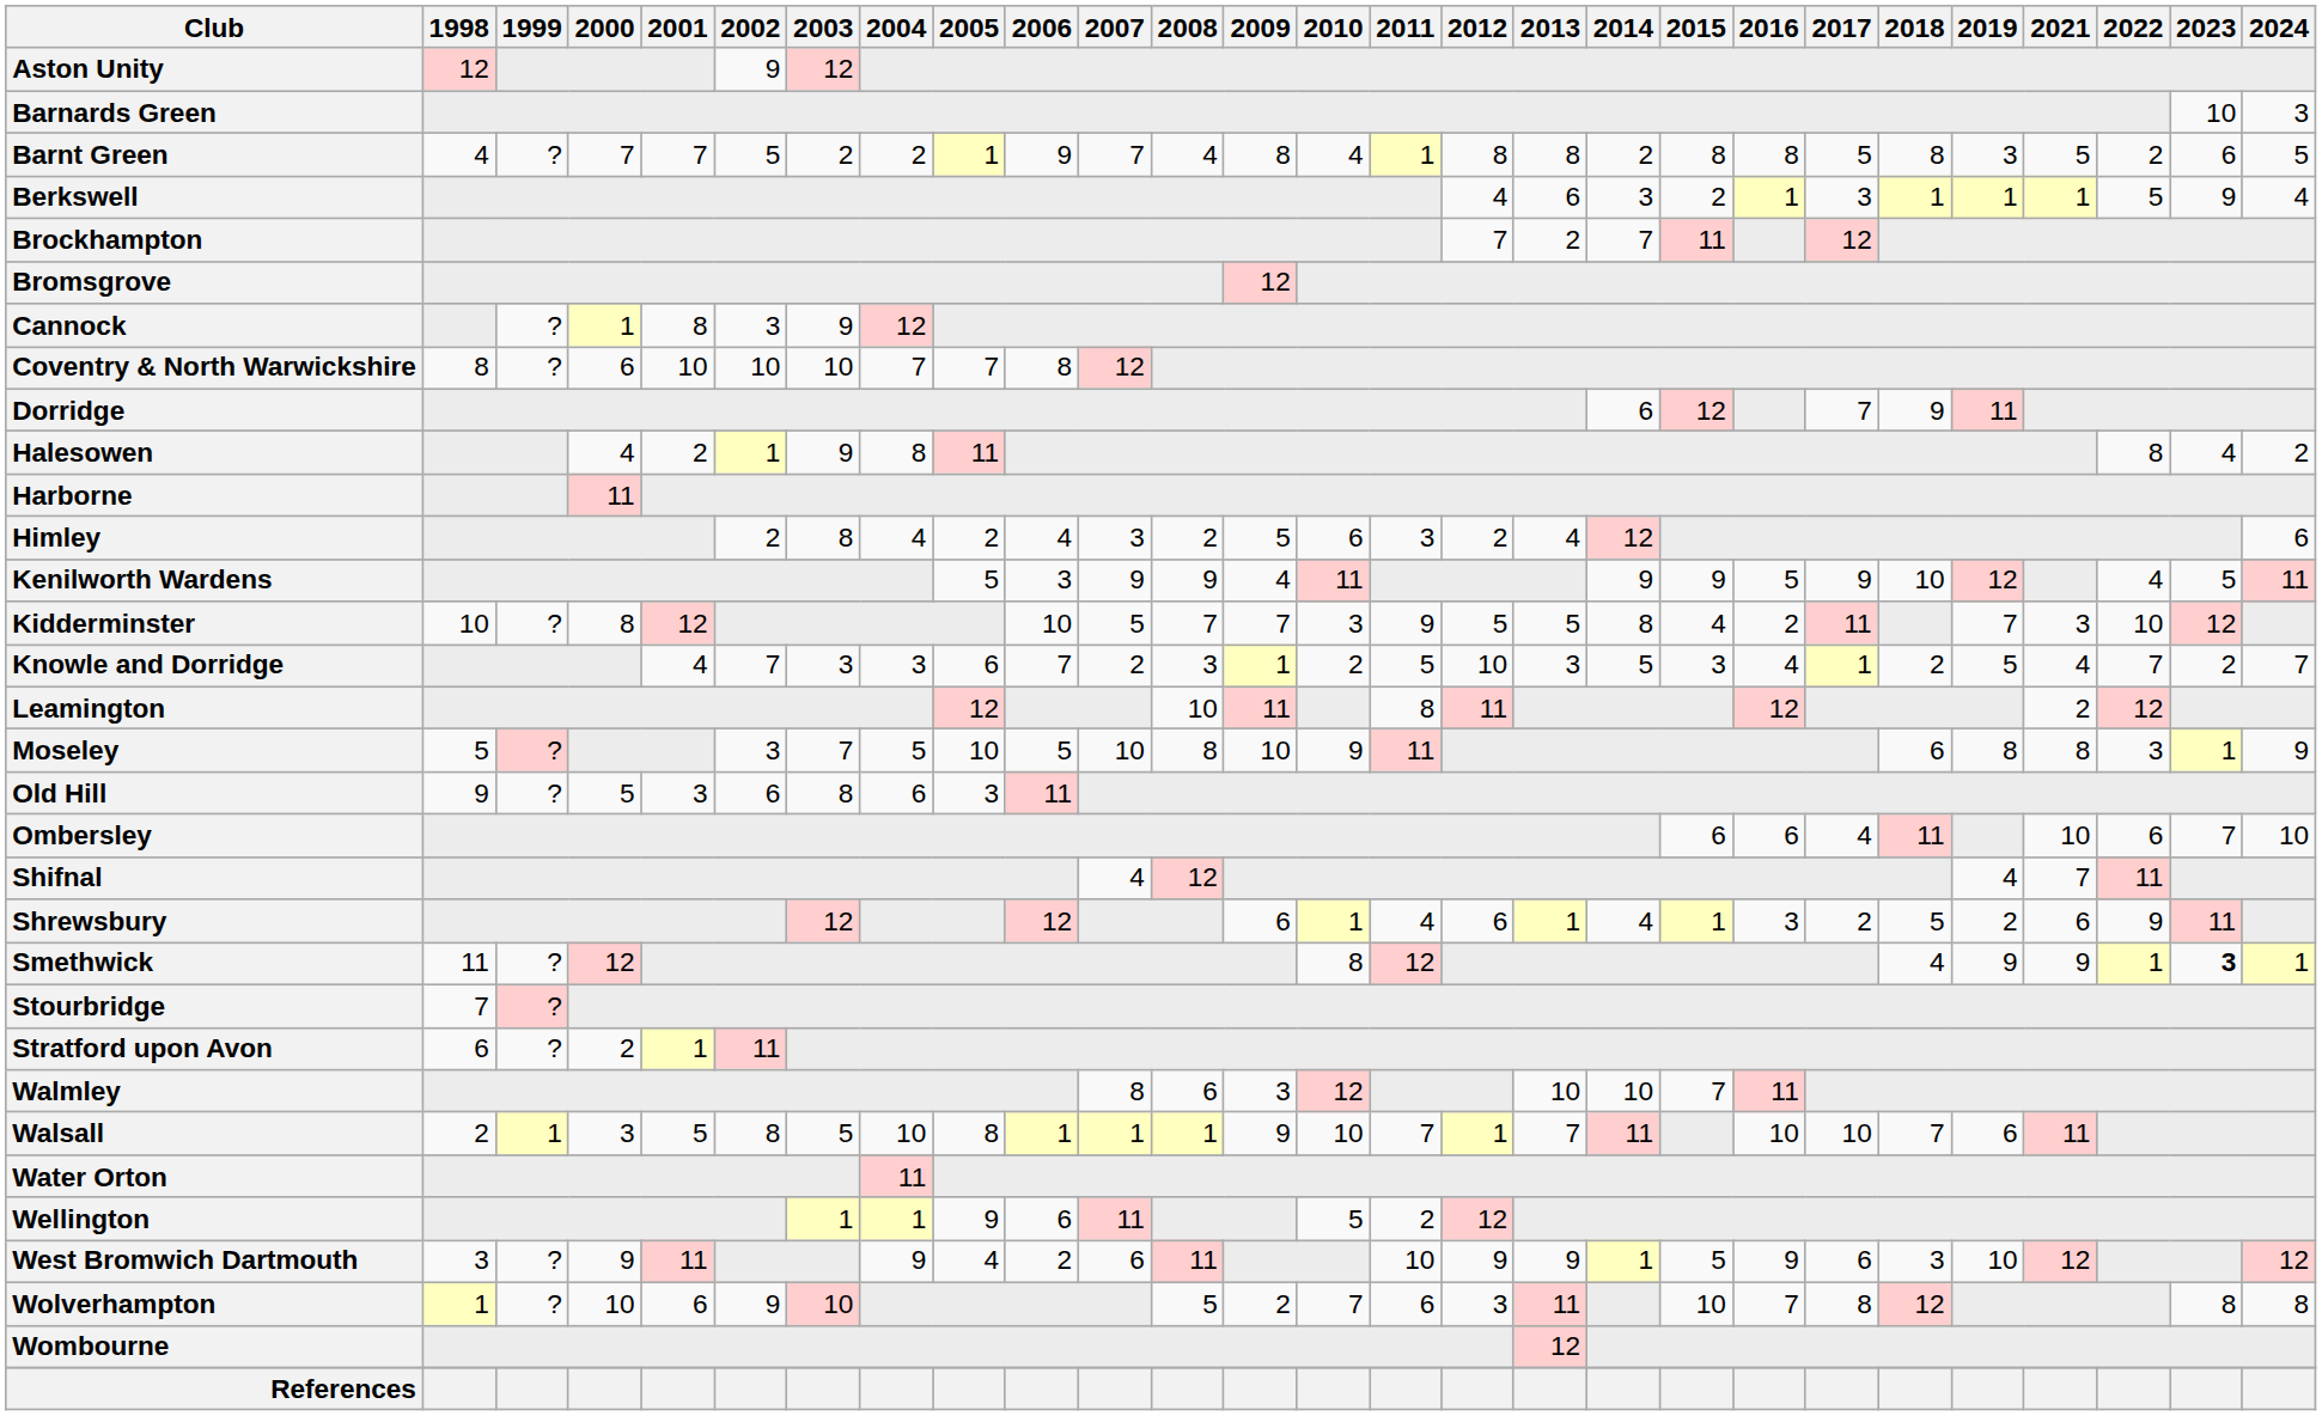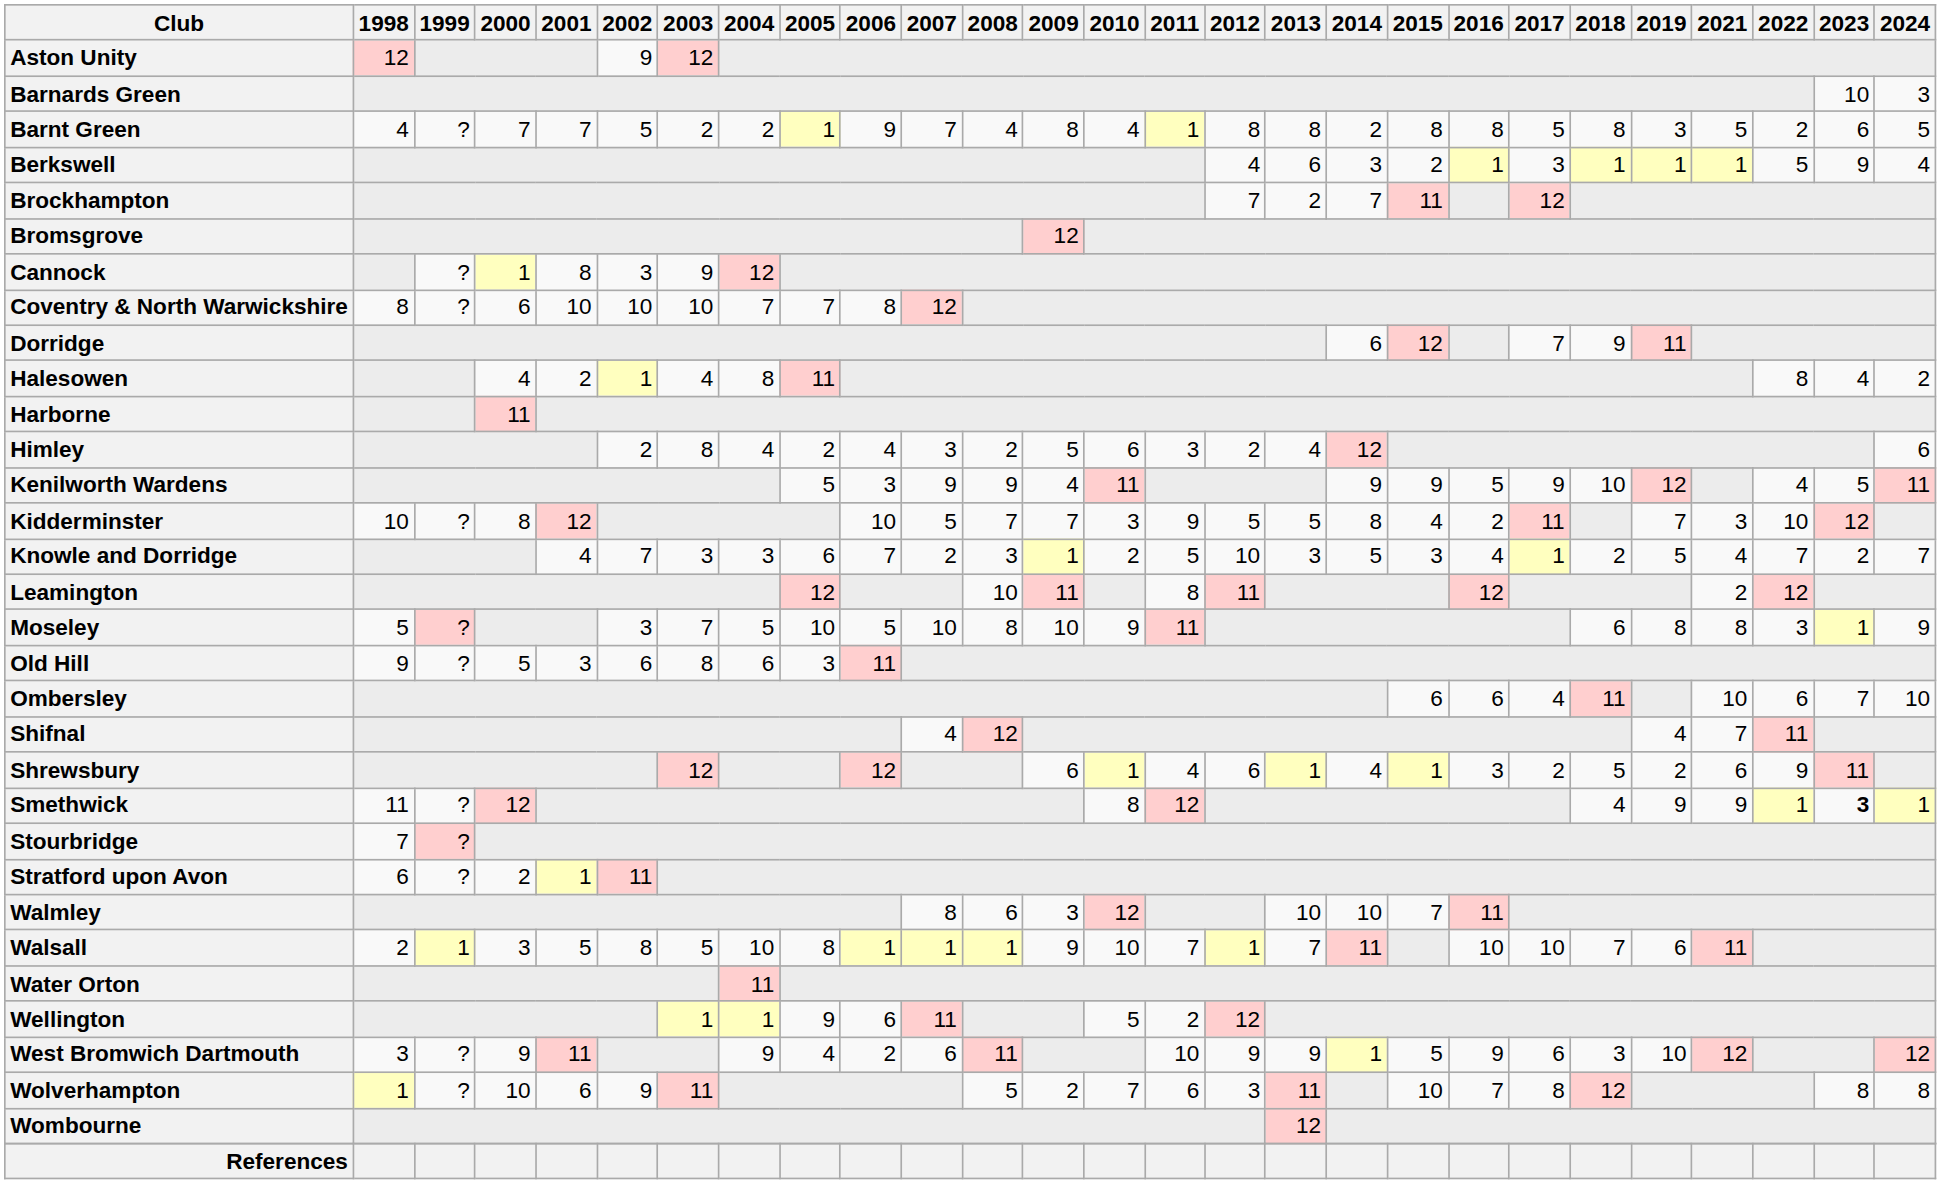 <table class="wikitable plainrowheaders" style="font-size:85%; text-align: right;">
 <tr>
 <th scope="col">Club</th>
 <th scope="col">1998</th>
 <th scope="col">1999</th>
 <th scope="col">2000</th>
 <th scope="col">2001</th>
 <th scope="col">2002</th>
 <th scope="col">2003</th>
 <th scope="col">2004</th>
 <th scope="col">2005</th>
 <th scope="col">2006</th>
 <th scope="col">2007</th>
 <th scope="col">2008</th>
 <th scope="col">2009</th>
 <th scope="col">2010</th>
 <th scope="col">2011</th>
 <th scope="col">2012</th>
 <th scope="col">2013</th>
 <th scope="col">2014</th>
 <th scope="col">2015</th>
 <th scope="col">2016</th>
 <th scope="col">2017</th>
 <th scope="col">2018</th>
 <th scope="col">2019</th>
 <th scope="col">2021</th>
 <th scope="col">2022</th>
 <th scope="col">2023</th>
 <th scope="col">2024</th>
 </tr>
 <tr>
 <th scope="col" style="text-align: left;">Aston Unity</th>
 <td bgcolor="#ffcfcf">12</td>
 <td bgcolor="#ececec" colspan="3"></td>
 <td>9</td>
 <td bgcolor="#ffcfcf">12</td>
 <td bgcolor="#ececec" colspan="21"></td>
 </tr>
 <tr>
 <th scope="col" style="text-align: left;">Barnards Green</th>
 <td bgcolor="#ececec" colspan="24"></td>
 <td>10</td>
 <td>3</td>
 </tr>
 <tr>
 <th scope="col" style="text-align: left;">Barnt Green</th>
 <td>4</td>
 <td>?</td>
 <td>7</td>
 <td>7</td>
 <td>5</td>
 <td>2</td>
 <td>2</td>
 <td bgcolor="#ffffbf">1</td>
 <td>9</td>
 <td>7</td>
 <td>4</td>
 <td>8</td>
 <td>4</td>
 <td bgcolor="#ffffbf">1</td>
 <td>8</td>
 <td>8</td>
 <td>2</td>
 <td>8</td>
 <td>8</td>
 <td>5</td>
 <td>8</td>
 <td>3</td>
 <td>5</td>
 <td>2</td>
 <td>6</td>
 <td>5</td>
 </tr>
 <tr>
 <th scope="col" style="text-align: left;">Berkswell</th>
 <td bgcolor="#ececec" colspan="14"></td>
 <td>4</td>
 <td>6</td>
 <td>3</td>
 <td>2</td>
 <td bgcolor="#ffffbf">1</td>
 <td>3</td>
 <td bgcolor="#ffffbf">1</td>
 <td bgcolor="#ffffbf">1</td>
 <td bgcolor="#ffffbf">1</td>
 <td>5</td>
 <td>9</td>
 <td>4</td>
 </tr>
 <tr>
 <th scope="col" style="text-align: left;">Brockhampton</th>
 <td bgcolor="#ececec" colspan="14"></td>
 <td>7</td>
 <td>2</td>
 <td>7</td>
 <td bgcolor="#ffcfcf">11</td>
 <td bgcolor="#ececec"></td>
 <td bgcolor="#ffcfcf">12</td>
 <td bgcolor="#ececec" colspan="6"></td>
 </tr>
 <tr>
 <th scope="col" style="text-align: left;">Bromsgrove</th>
 <td bgcolor="#ececec" colspan="11"></td>
 <td bgcolor="#ffcfcf">12</td>
 <td bgcolor="#ececec" colspan="14"></td>
 </tr>
 <tr>
 <th scope="col" style="text-align: left;">Cannock</th>
 <td bgcolor="#ececec"></td>
 <td>?</td>
 <td bgcolor="#ffffbf">1</td>
 <td>8</td>
 <td>3</td>
 <td>9</td>
 <td bgcolor="#ffcfcf">12</td>
 <td bgcolor="#ececec" colspan="19"></td>
 </tr>
 <tr>
 <th scope="col" style="text-align: left;">Coventry & North Warwickshire</th>
 <td>8</td>
 <td>?</td>
 <td>6</td>
 <td>10</td>
 <td>10</td>
 <td>10</td>
 <td>7</td>
 <td>7</td>
 <td>8</td>
 <td bgcolor="#ffcfcf">12</td>
 <td bgcolor="#ececec" colspan="16"></td>
 </tr>
 <tr>
 <th scope="col" style="text-align: left;">Dorridge</th>
 <td bgcolor="#ececec" colspan="16"></td>
 <td>6</td>
 <td bgcolor="#ffcfcf">12</td>
 <td bgcolor="#ececec"></td>
 <td>7</td>
 <td>9</td>
 <td bgcolor="#ffcfcf">11</td>
 <td bgcolor="#ececec" colspan="4"></td>
 </tr>
 <tr>
 <th scope="col" style="text-align: left;">Halesowen</th>
 <td bgcolor="#ececec" colspan="2"></td>
 <td>4</td>
 <td>2</td>
 <td bgcolor="#ffffbf">1</td>
-<td>9</td>
+<td>4</td>
 <td>8</td>
 <td bgcolor="#ffcfcf">11</td>
 <td bgcolor="#ececec" colspan="15"></td>
 <td>8</td>
 <td>4</td>
 <td>2</td>
 </tr>
 <tr>
 <th scope="col" style="text-align: left;">Harborne</th>
 <td bgcolor="#ececec" colspan="2"></td>
 <td bgcolor="#ffcfcf">11</td>
 <td bgcolor="#ececec" colspan="23"></td>
 </tr>
 <tr>
 <th scope="col" style="text-align: left;">Himley</th>
 <td bgcolor="#ececec" colspan="4"></td>
 <td>2</td>
 <td>8</td>
 <td>4</td>
 <td>2</td>
 <td>4</td>
 <td>3</td>
 <td>2</td>
 <td>5</td>
 <td>6</td>
 <td>3</td>
 <td>2</td>
 <td>4</td>
 <td bgcolor="#ffcfcf">12</td>
 <td bgcolor="#ececec" colspan="8"></td>
 <td>6</td>
 </tr>
 <tr>
 <th scope="col" style="text-align: left;">Kenilworth Wardens</th>
 <td bgcolor="#ececec" colspan="7"></td>
 <td>5</td>
 <td>3</td>
 <td>9</td>
 <td>9</td>
 <td>4</td>
 <td bgcolor="#ffcfcf">11</td>
 <td bgcolor="#ececec" colspan="3"></td>
 <td>9</td>
 <td>9</td>
 <td>5</td>
 <td>9</td>
 <td>10</td>
 <td bgcolor="#ffcfcf">12</td>
 <td bgcolor="#ececec" colspan="1"></td>
 <td>4</td>
 <td>5</td>
 <td bgcolor="#ffcfcf">11</td>
 </tr>
 <tr>
 <th scope="col" style="text-align: left;">Kidderminster</th>
 <td>10</td>
 <td>?</td>
 <td>8</td>
 <td bgcolor="#ffcfcf">12</td>
 <td bgcolor="#ececec" colspan="4"></td>
 <td>10</td>
 <td>5</td>
 <td>7</td>
 <td>7</td>
 <td>3</td>
 <td>9</td>
 <td>5</td>
 <td>5</td>
 <td>8</td>
 <td>4</td>
 <td>2</td>
 <td bgcolor="#ffcfcf">11</td>
 <td bgcolor="#ececec"></td>
 <td>7</td>
 <td>3</td>
 <td>10</td>
 <td bgcolor="#ffcfcf">12</td>
 <td bgcolor="#ececec" colspan="1"></td>
 </tr>
 <tr>
 <th scope="col" style="text-align: left;">Knowle and Dorridge</th>
 <td bgcolor="#ececec" colspan="3"></td>
 <td>4</td>
 <td>7</td>
 <td>3</td>
 <td>3</td>
 <td>6</td>
 <td>7</td>
 <td>2</td>
 <td>3</td>
 <td bgcolor="#ffffbf">1</td>
 <td>2</td>
 <td>5</td>
 <td>10</td>
 <td>3</td>
 <td>5</td>
 <td>3</td>
 <td>4</td>
 <td bgcolor="#ffffbf">1</td>
 <td>2</td>
 <td>5</td>
 <td>4</td>
 <td>7</td>
 <td>2</td>
 <td>7</td>
 </tr>
 <tr>
 <th scope="col" style="text-align: left;">Leamington</th>
 <td bgcolor="#ececec" colspan="7"></td>
 <td bgcolor="#ffcfcf">12</td>
 <td bgcolor="#ececec" colspan="2"></td>
 <td>10</td>
 <td bgcolor="#ffcfcf">11</td>
 <td bgcolor="#ececec"></td>
 <td>8</td>
 <td bgcolor="#ffcfcf">11</td>
 <td bgcolor="#ececec" colspan="3"></td>
 <td bgcolor="#ffcfcf">12</td>
 <td bgcolor="#ececec" colspan="3"></td>
 <td>2</td>
 <td bgcolor="#ffcfcf">12</td>
 <td bgcolor="#ececec" colspan="2"></td>
 </tr>
 <tr>
 <th scope="col" style="text-align: left;">Moseley</th>
 <td>5</td>
 <td bgcolor="#ffcfcf">?</td>
 <td bgcolor="#ececec" colspan="2"></td>
 <td>3</td>
 <td>7</td>
 <td>5</td>
 <td>10</td>
 <td>5</td>
 <td>10</td>
 <td>8</td>
 <td>10</td>
 <td>9</td>
 <td bgcolor="#ffcfcf">11</td>
 <td bgcolor="#ececec" colspan="6"></td>
 <td>6</td>
 <td>8</td>
 <td>8</td>
 <td>3</td>
 <td bgcolor="#ffffbf">1</td>
 <td>9</td>
 </tr>
 <tr>
 <th scope="col" style="text-align: left;">Old Hill</th>
 <td>9</td>
 <td>?</td>
 <td>5</td>
 <td>3</td>
 <td>6</td>
 <td>8</td>
 <td>6</td>
 <td>3</td>
 <td bgcolor="#ffcfcf">11</td>
 <td bgcolor="#ececec" colspan="17"></td>
 </tr>
 <tr>
 <th scope="col" style="text-align: left;">Ombersley</th>
 <td bgcolor="#ececec" colspan="17"></td>
 <td>6</td>
 <td>6</td>
 <td>4</td>
 <td bgcolor="#ffcfcf">11</td>
 <td bgcolor="#ececec"></td>
 <td>10</td>
 <td>6</td>
 <td>7</td>
 <td>10</td>
 </tr>
 <tr>
 <th scope="col" style="text-align: left;">Shifnal</th>
 <td bgcolor="#ececec" colspan="9"></td>
 <td>4</td>
 <td bgcolor="#ffcfcf">12</td>
 <td bgcolor="#ececec" colspan="10"></td>
 <td>4</td>
 <td>7</td>
 <td bgcolor="#ffcfcf">11</td>
 <td bgcolor="#ececec" colspan="2"></td>
 </tr>
 <tr>
 <th scope="col" style="text-align: left;">Shrewsbury</th>
 <td bgcolor="#ececec" colspan="5"></td>
 <td bgcolor="#ffcfcf">12</td>
 <td bgcolor="#ececec" colspan="2"></td>
 <td bgcolor="#ffcfcf">12</td>
 <td bgcolor="#ececec" colspan="2"></td>
 <td>6</td>
 <td bgcolor="#ffffbf">1</td>
 <td>4</td>
 <td>6</td>
 <td bgcolor="#ffffbf">1</td>
 <td>4</td>
 <td bgcolor="#ffffbf">1</td>
 <td>3</td>
 <td>2</td>
 <td>5</td>
 <td>2</td>
 <td>6</td>
 <td>9</td>
 <td bgcolor="#ffcfcf">11</td>
 <td bgcolor="#ececec" colspan="1"></td>
 </tr>
 <tr>
 <th scope="col" style="text-align: left;">Smethwick</th>
 <td>11</td>
 <td>?</td>
 <td bgcolor="#ffcfcf">12</td>
 <td bgcolor="#ececec" colspan="9"></td>
 <td>8</td>
 <td bgcolor="#ffcfcf">12</td>
 <td bgcolor="#ececec" colspan="6"></td>
 <td>4</td>
 <td>9</td>
 <td>9</td>
 <td bgcolor="#ffffbf">1</td>
 <td><strong>3</strong></td>
 <td bgcolor="#ffffbf">1</td>
 </tr>
 <tr>
 <th scope="col" style="text-align: left;">Stourbridge</th>
 <td>7</td>
 <td bgcolor="#ffcfcf">?</td>
 <td bgcolor="#ececec" colspan="24"></td>
 </tr>
 <tr>
 <th scope="col" style="text-align: left;">Stratford upon Avon</th>
 <td>6</td>
 <td>?</td>
 <td>2</td>
 <td bgcolor="#ffffbf">1</td>
 <td bgcolor="#ffcfcf">11</td>
 <td bgcolor="#ececec" colspan="21"></td>
 </tr>
 <tr>
 <th scope="col" style="text-align: left;">Walmley</th>
 <td bgcolor="#ececec" colspan="9"></td>
 <td>8</td>
 <td>6</td>
 <td>3</td>
 <td bgcolor="#ffcfcf">12</td>
 <td bgcolor="#ececec" colspan="2"></td>
 <td>10</td>
 <td>10</td>
 <td>7</td>
 <td bgcolor="#ffcfcf">11</td>
 <td bgcolor="#ececec" colspan="7"></td>
 </tr>
 <tr>
 <th scope="col" style="text-align: left;">Walsall</th>
 <td>2</td>
 <td bgcolor="#ffffbf">1</td>
 <td>3</td>
 <td>5</td>
 <td>8</td>
 <td>5</td>
 <td>10</td>
 <td>8</td>
 <td bgcolor="#ffffbf">1</td>
 <td bgcolor="#ffffbf">1</td>
 <td bgcolor="#ffffbf">1</td>
 <td>9</td>
 <td>10</td>
 <td>7</td>
 <td bgcolor="#ffffbf">1</td>
 <td>7</td>
 <td bgcolor="#ffcfcf">11</td>
 <td bgcolor="#ececec"></td>
 <td>10</td>
 <td>10</td>
 <td>7</td>
 <td>6</td>
 <td bgcolor="#ffcfcf">11</td>
 <td bgcolor="#ececec" colspan="3"></td>
 </tr>
 <tr>
 <th scope="col" style="text-align: left;">Water Orton</th>
 <td bgcolor="#ececec" colspan="6"></td>
 <td bgcolor="#ffcfcf">11</td>
 <td bgcolor="#ececec" colspan="19"></td>
 </tr>
 <tr>
 <th scope="col" style="text-align: left;">Wellington</th>
 <td bgcolor="#ececec" colspan="5"></td>
 <td bgcolor="#ffffbf">1</td>
 <td bgcolor="#ffffbf">1</td>
 <td>9</td>
 <td>6</td>
 <td bgcolor="#ffcfcf">11</td>
 <td bgcolor="#ececec" colspan="2"></td>
 <td>5</td>
 <td>2</td>
 <td bgcolor="#ffcfcf">12</td>
 <td bgcolor="#ececec" colspan="11"></td>
 </tr>
 <tr>
 <th scope="col" style="text-align: left;">West Bromwich Dartmouth</th>
 <td>3</td>
 <td>?</td>
 <td>9</td>
 <td bgcolor="#ffcfcf">11</td>
 <td bgcolor="#ececec" colspan="2"></td>
 <td>9</td>
 <td>4</td>
 <td>2</td>
 <td>6</td>
 <td bgcolor="#ffcfcf">11</td>
 <td bgcolor="#ececec" colspan="2"></td>
 <td>10</td>
 <td>9</td>
 <td>9</td>
 <td bgcolor="#ffffbf">1</td>
 <td>5</td>
 <td>9</td>
 <td>6</td>
 <td>3</td>
 <td>10</td>
 <td bgcolor="#ffcfcf">12</td>
 <td bgcolor="#ececec" colspan="2"></td>
 <td bgcolor="#ffcfcf">12</td>
 </tr>
 <tr>
 <th scope="col" style="text-align: left;">Wolverhampton</th>
 <td bgcolor="#ffffbf">1</td>
 <td>?</td>
 <td>10</td>
 <td>6</td>
 <td>9</td>
-<td bgcolor="#ffcfcf">10</td>
+<td bgcolor="#ffcfcf">11</td>
 <td bgcolor="#ececec" colspan="4"></td>
 <td>5</td>
 <td>2</td>
 <td>7</td>
 <td>6</td>
 <td>3</td>
 <td bgcolor="#ffcfcf">11</td>
 <td bgcolor="#ececec"></td>
 <td>10</td>
 <td>7</td>
 <td>8</td>
 <td bgcolor="#ffcfcf">12</td>
 <td bgcolor="#ececec" colspan="3"></td>
 <td>8</td>
 <td>8</td>
 </tr>
 <tr>
 <th scope="col" style="text-align: left;">Wombourne</th>
 <td bgcolor="#ececec" colspan="15"></td>
 <td bgcolor="#ffcfcf">12</td>
 <td bgcolor="#ececec" colspan="10"></td>
 </tr>
 <tr>
 </tr>
 <tr style="text-align: center;">
 <th scope="row" style="text-align: right;">References</th>
 <th scope="col"></th>
 <th scope="col"></th>
 <th scope="col"></th>
 <th scope="col"></th>
 <th scope="col"></th>
 <th scope="col"></th>
 <th scope="col"></th>
 <th scope="col"></th>
 <th scope="col"></th>
 <th scope="col"></th>
 <th scope="col"></th>
 <th scope="col"></th>
 <th scope="col"></th>
 <th scope="col"></th>
 <th scope="col"></th>
 <th scope="col"></th>
 <th scope="col"></th>
 <th scope="col"></th>
 <th scope="col"></th>
 <th scope="col"></th>
 <th scope="col"></th>
 <th scope="col"></th>
 <th scope="col"></th>
 <th scope="col"></th>
 <th scope="col"></th>
 <th scope="col"></th>
 </tr>
 </table>
